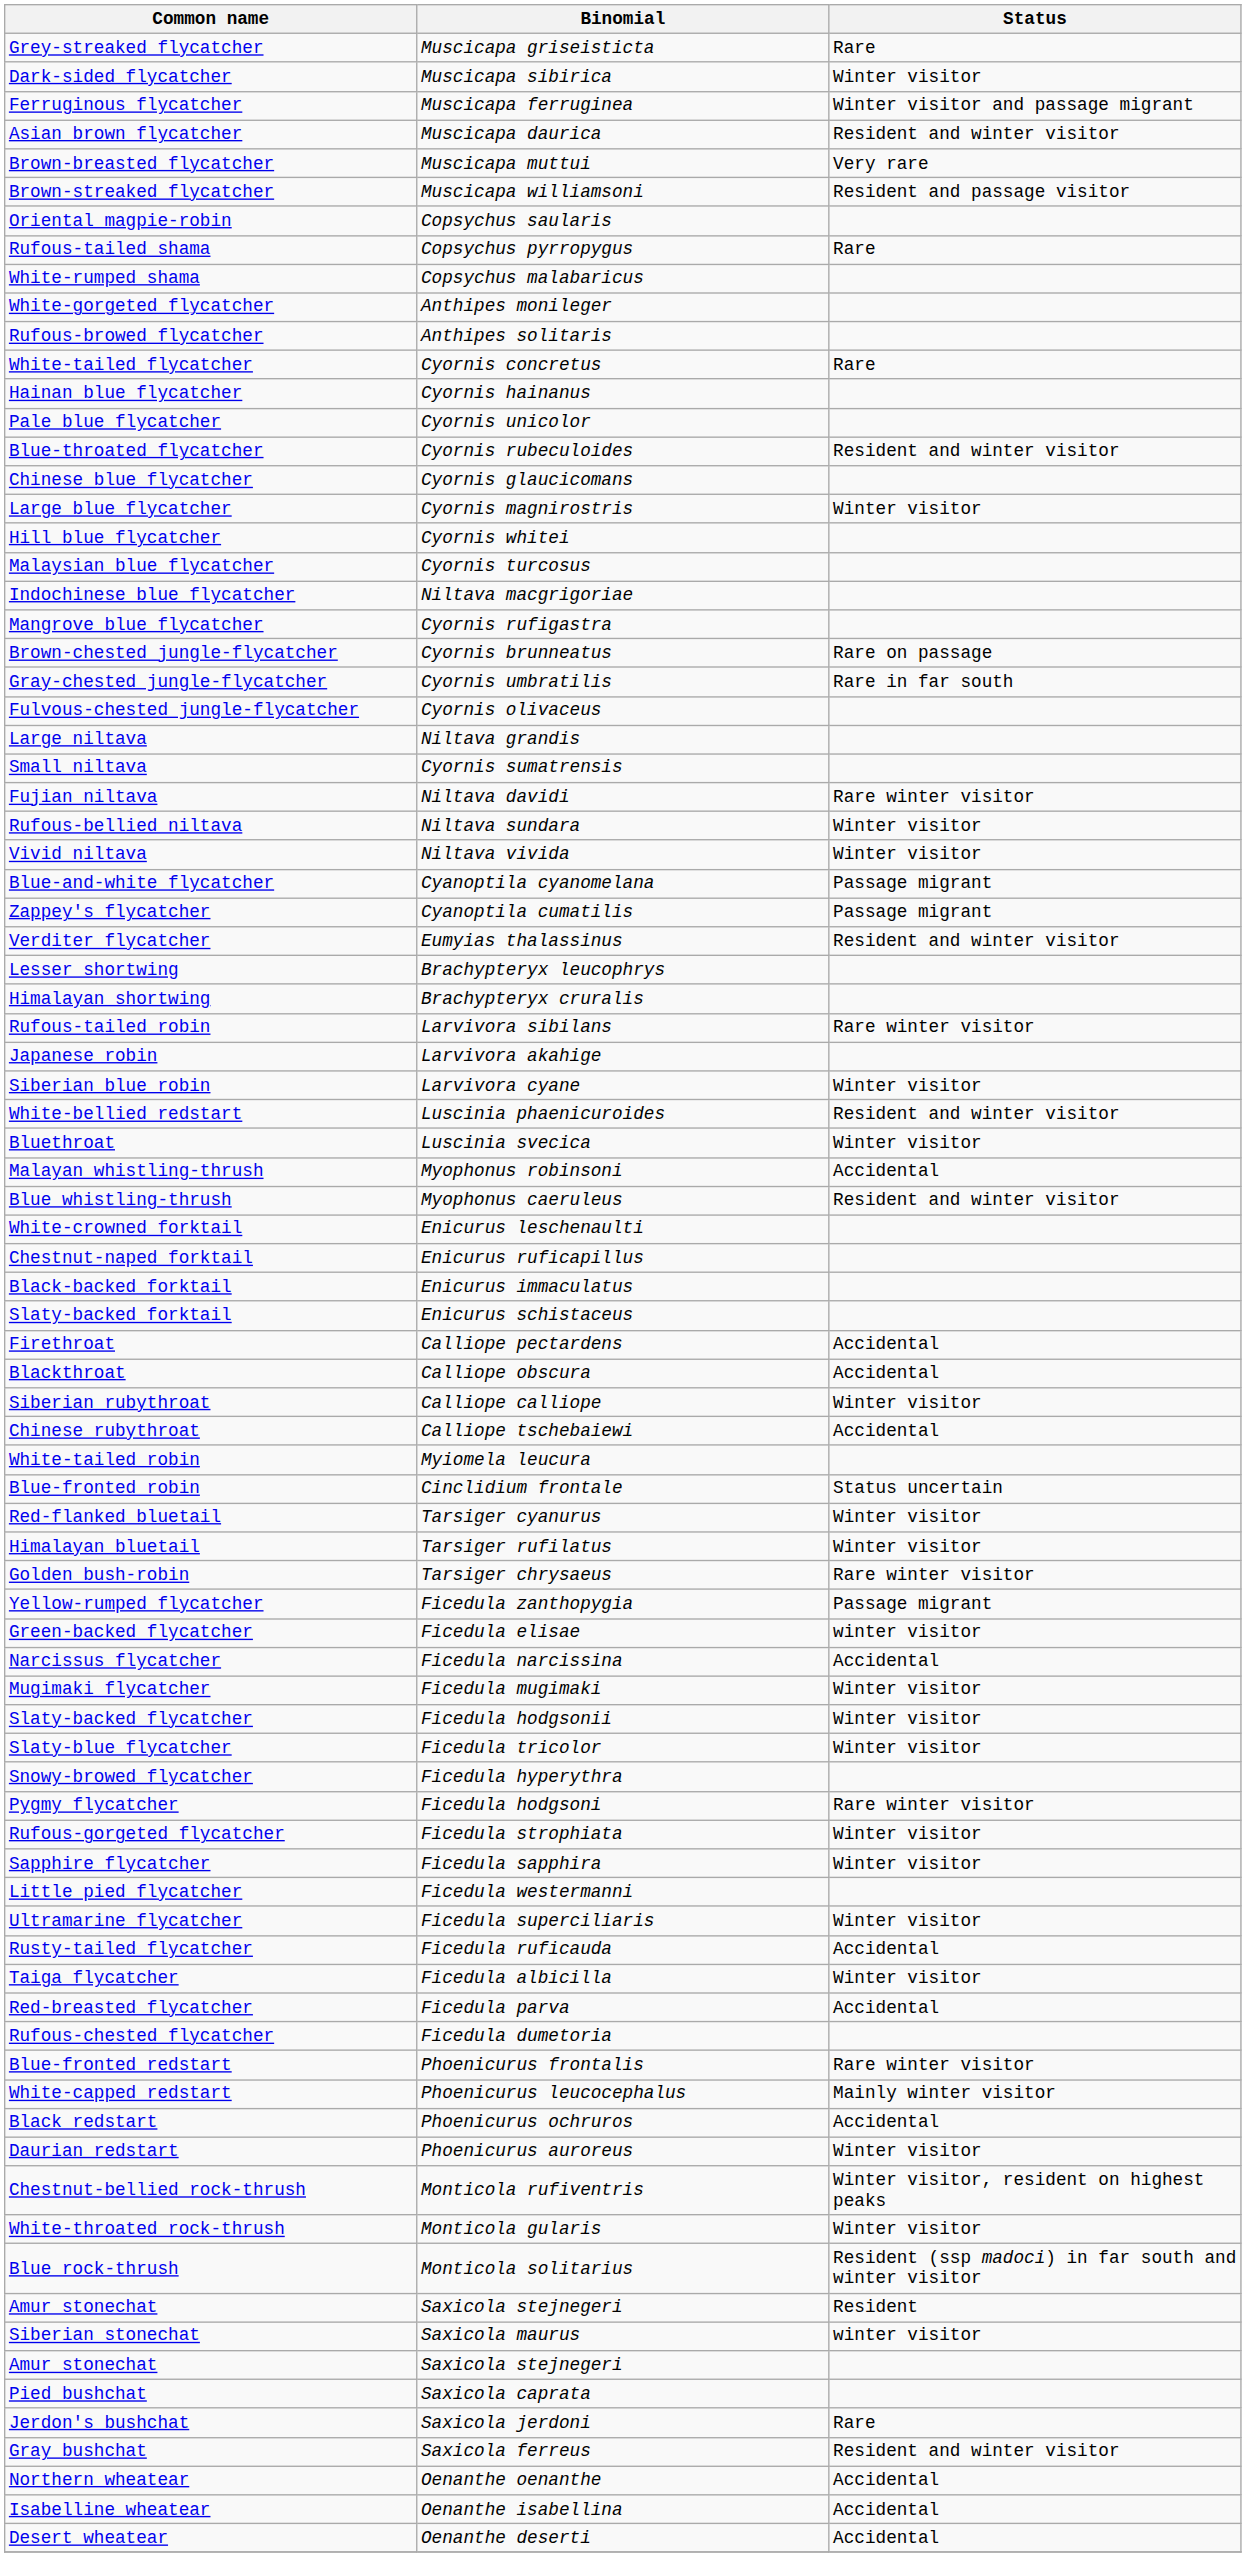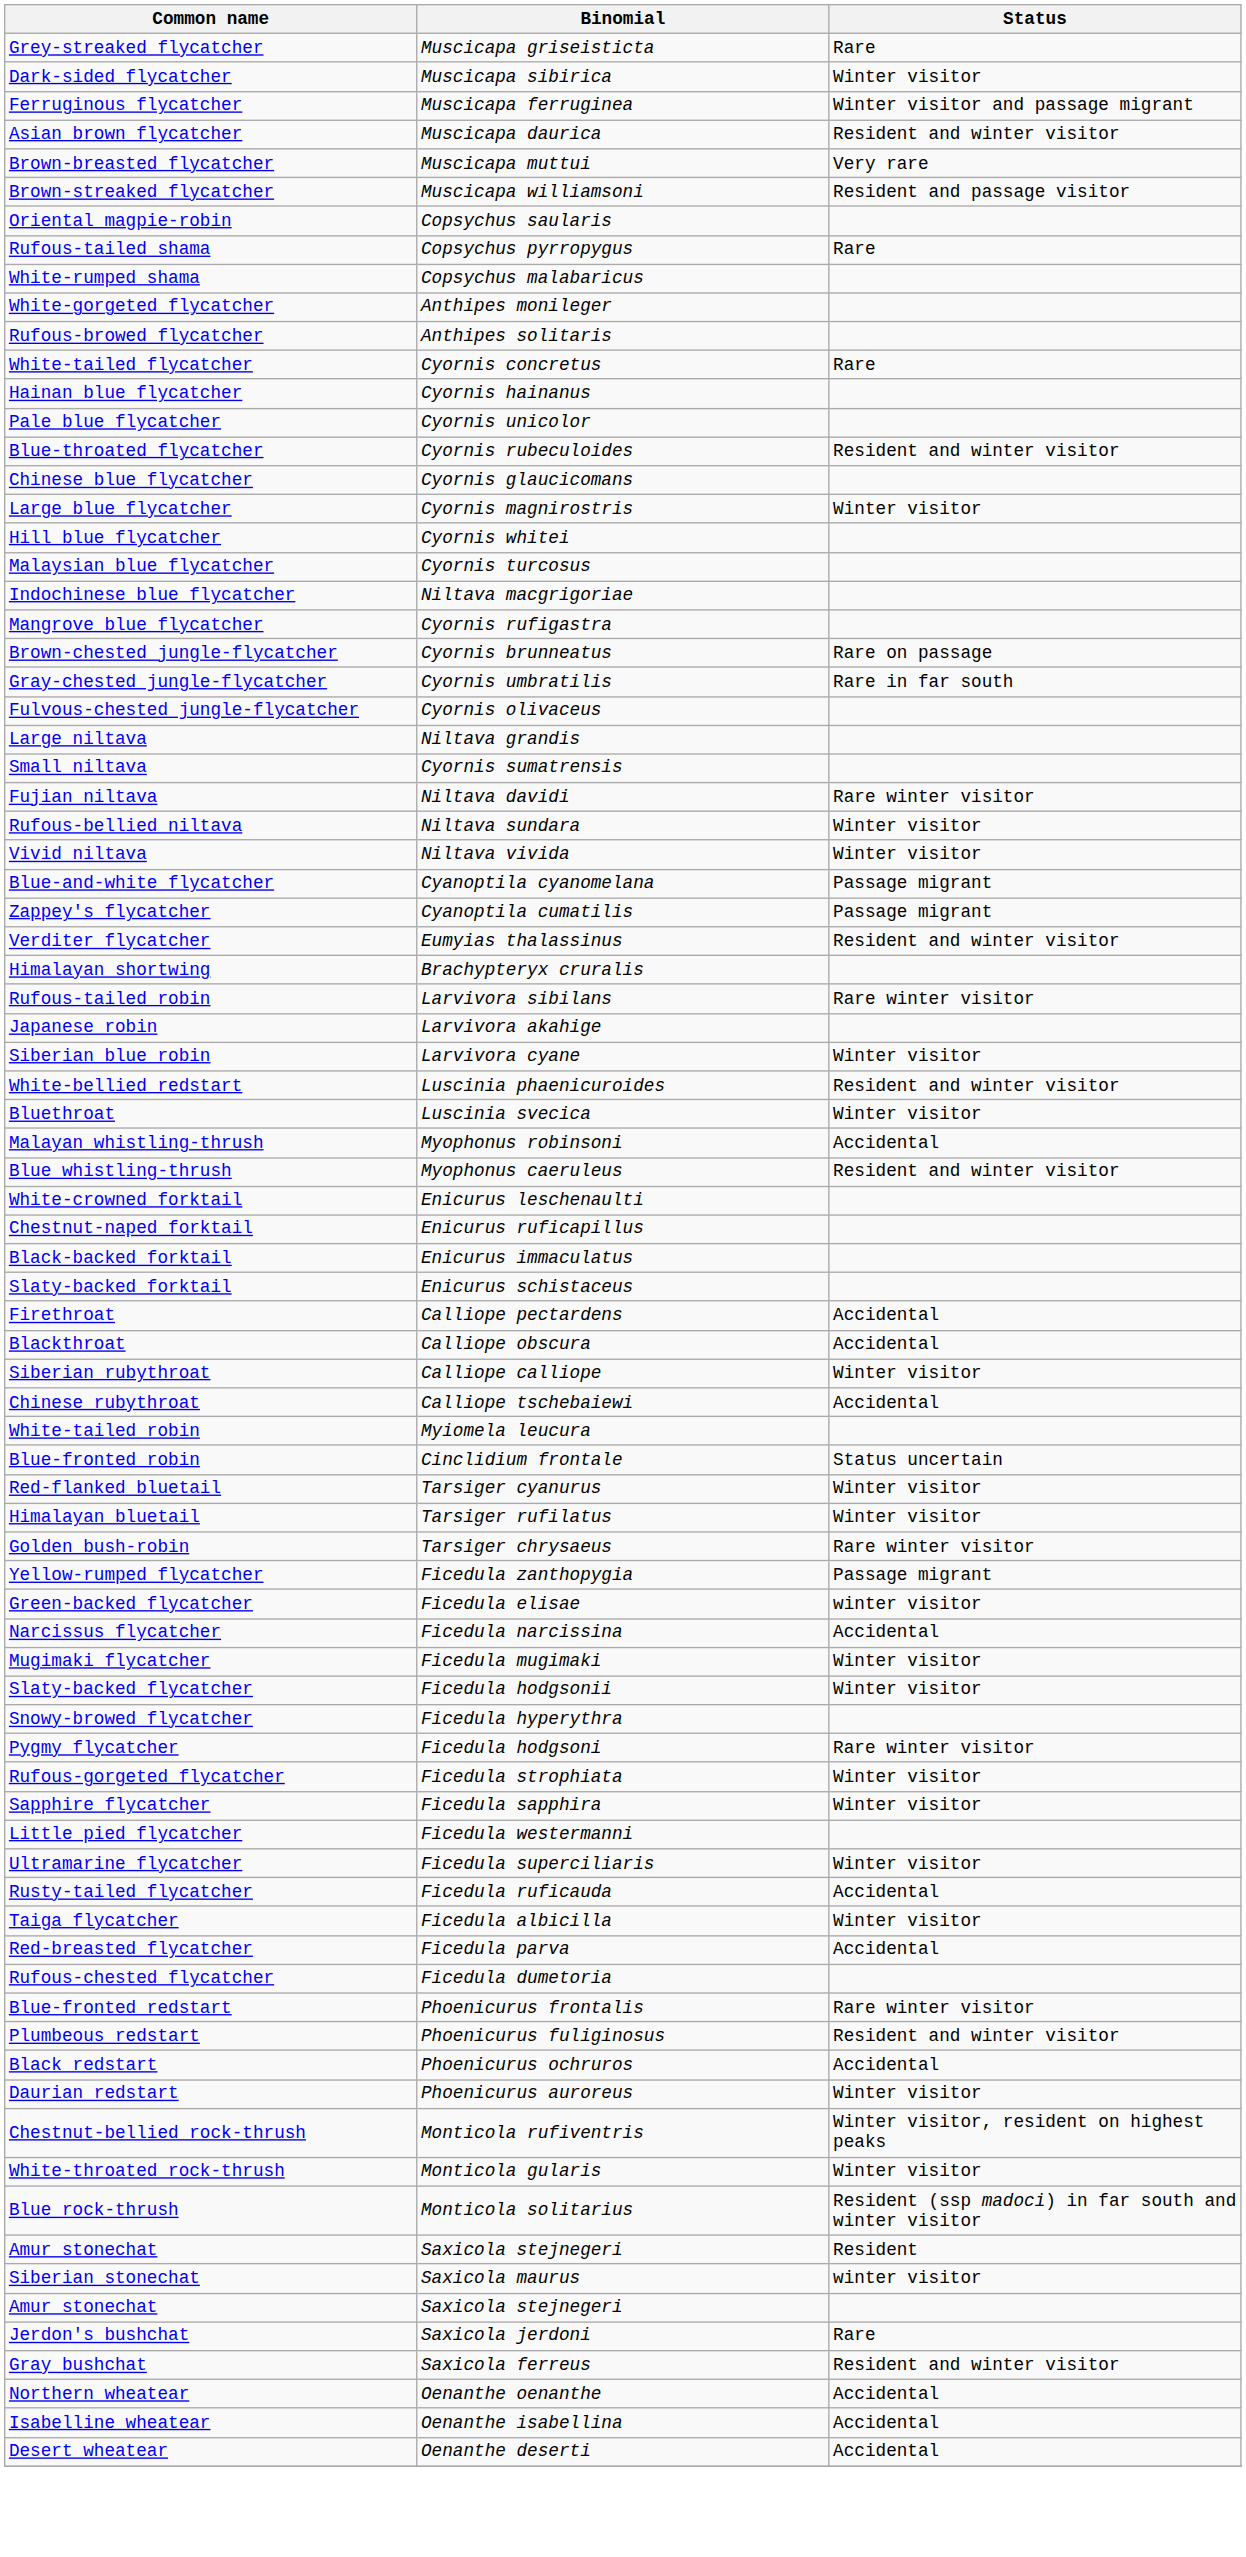 <table width=72% class="wikitable">
 <tr>
 <th width=24%>Common name</th>
 <th width=24%>Binomial</th>
 <th width=24%>Status</th>
 </tr>
 <tr>
 <td><a href='#'>Grey-streaked flycatcher</a></td>
 <td><em>Muscicapa griseisticta</em></td>
 <td>Rare</td>
 </tr>
 <tr>
 <td><a href='#'>Dark-sided flycatcher</a></td>
 <td><em>Muscicapa sibirica</em></td>
 <td>Winter visitor</td>
 </tr>
 <tr>
 <td><a href='#'>Ferruginous flycatcher</a></td>
 <td><em>Muscicapa ferruginea</em></td>
 <td>Winter visitor and passage migrant</td>
 </tr>
 <tr>
 <td><a href='#'>Asian brown flycatcher</a></td>
 <td><em>Muscicapa daurica</em></td>
 <td>Resident and winter visitor</td>
 </tr>
 <tr>
 <td><a href='#'>Brown-breasted flycatcher</a></td>
 <td><em>Muscicapa muttui</em></td>
 <td>Very rare</td>
 </tr>
 <tr>
 <td><a href='#'>Brown-streaked flycatcher</a></td>
 <td><em>Muscicapa williamsoni</em></td>
 <td>Resident and passage visitor</td>
 </tr>
 <tr>
 <td><a href='#'>Oriental magpie-robin</a></td>
 <td><em>Copsychus saularis</em></td>
 <td></td>
 </tr>
 <tr>
 <td><a href='#'>Rufous-tailed shama</a></td>
 <td><em>Copsychus pyrropygus</em></td>
 <td>Rare</td>
 </tr>
 <tr>
 <td><a href='#'>White-rumped shama</a></td>
 <td><em>Copsychus malabaricus</em></td>
 <td></td>
 </tr>
 <tr>
 <td><a href='#'>White-gorgeted flycatcher</a></td>
 <td><em>Anthipes monileger</em></td>
 <td></td>
 </tr>
 <tr>
 <td><a href='#'>Rufous-browed flycatcher</a></td>
 <td><em>Anthipes solitaris</em></td>
 <td></td>
 </tr>
 <tr>
 <td><a href='#'>White-tailed flycatcher</a></td>
 <td><em>Cyornis concretus</em></td>
 <td>Rare</td>
 </tr>
 <tr>
 <td><a href='#'>Hainan blue flycatcher</a></td>
 <td><em>Cyornis hainanus</em></td>
 <td></td>
 </tr>
 <tr>
 <td><a href='#'>Pale blue flycatcher</a></td>
 <td><em>Cyornis unicolor</em></td>
 <td></td>
 </tr>
 <tr>
 <td><a href='#'>Blue-throated flycatcher</a></td>
 <td><em>Cyornis rubeculoides</em></td>
 <td>Resident and winter visitor</td>
 </tr>
 <tr>
 <td><a href='#'>Chinese blue flycatcher</a></td>
 <td><em>Cyornis glaucicomans</em></td>
 <td></td>
 </tr>
 <tr>
 <td><a href='#'>Large blue flycatcher</a></td>
 <td><em>Cyornis magnirostris</em></td>
 <td>Winter visitor</td>
 </tr>
 <tr>
 <td><a href='#'>Hill blue flycatcher</a></td>
 <td><em>Cyornis whitei</em></td>
 <td></td>
 </tr>
 <tr>
 <td><a href='#'>Malaysian blue flycatcher</a></td>
 <td><em>Cyornis turcosus</em></td>
 <td></td>
 </tr>
 <tr>
 <td><a href='#'>Indochinese blue flycatcher</a></td>
 <td><em>Niltava macgrigoriae</em></td>
 <td></td>
 </tr>
 <tr>
 <td><a href='#'>Mangrove blue flycatcher</a></td>
 <td><em>Cyornis rufigastra</em></td>
 <td></td>
 </tr>
 <tr>
 <td><a href='#'>Brown-chested jungle-flycatcher</a></td>
 <td><em>Cyornis brunneatus</em></td>
 <td>Rare on passage</td>
 </tr>
 <tr>
 <td><a href='#'>Gray-chested jungle-flycatcher</a></td>
 <td><em>Cyornis umbratilis</em></td>
 <td>Rare in far south</td>
 </tr>
 <tr>
 <td><a href='#'>Fulvous-chested jungle-flycatcher</a></td>
 <td><em>Cyornis olivaceus</em></td>
 <td></td>
 </tr>
 <tr>
 <td><a href='#'>Large niltava</a></td>
 <td><em>Niltava grandis</em></td>
 <td></td>
 </tr>
 <tr>
 <td><a href='#'>Small niltava</a></td>
 <td><em>Cyornis sumatrensis</em></td>
 <td></td>
 </tr>
 <tr>
 <td><a href='#'>Fujian niltava</a></td>
 <td><em>Niltava davidi</em></td>
 <td>Rare winter visitor</td>
 </tr>
 <tr>
 <td><a href='#'>Rufous-bellied niltava</a></td>
 <td><em>Niltava sundara</em></td>
 <td>Winter visitor</td>
 </tr>
 <tr>
 <td><a href='#'>Vivid niltava</a></td>
 <td><em>Niltava vivida</em></td>
 <td>Winter visitor</td>
 </tr>
 <tr>
 <td><a href='#'>Blue-and-white flycatcher</a></td>
 <td><em>Cyanoptila cyanomelana</em></td>
 <td>Passage migrant</td>
 </tr>
 <tr>
 <td><a href='#'>Zappey's flycatcher</a></td>
 <td><em>Cyanoptila cumatilis</em></td>
 <td>Passage migrant</td>
 </tr>
 <tr>
 <td><a href='#'>Verditer flycatcher</a></td>
 <td><em>Eumyias thalassinus</em></td>
 <td>Resident and winter visitor</td>
 </tr>
 <tr>
-<td><a href='#'>Lesser shortwing</a></td>
-<td><em>Brachypteryx leucophrys</em></td>
-<td></td>
-</tr>
-<tr>
 <td><a href='#'>Himalayan shortwing</a></td>
 <td><em>Brachypteryx cruralis</em></td>
 <td></td>
 </tr>
 <tr>
 <td><a href='#'>Rufous-tailed robin</a></td>
 <td><em>Larvivora sibilans</em></td>
 <td>Rare winter visitor</td>
 </tr>
 <tr>
 <td><a href='#'>Japanese robin</a></td>
 <td><em>Larvivora akahige</em></td>
 <td></td>
 </tr>
 <tr>
 <td><a href='#'>Siberian blue robin</a></td>
 <td><em>Larvivora cyane</em></td>
 <td>Winter visitor</td>
 </tr>
 <tr>
 <td><a href='#'>White-bellied redstart</a></td>
 <td><em>Luscinia phaenicuroides</em></td>
 <td>Resident and winter visitor</td>
 </tr>
 <tr>
 <td><a href='#'>Bluethroat</a></td>
 <td><em>Luscinia svecica</em></td>
 <td>Winter visitor</td>
 </tr>
 <tr>
 <td><a href='#'>Malayan whistling-thrush</a></td>
 <td><em>Myophonus robinsoni</em></td>
 <td>Accidental</td>
 </tr>
 <tr>
 <td><a href='#'>Blue whistling-thrush</a></td>
 <td><em>Myophonus caeruleus</em></td>
 <td>Resident and winter visitor</td>
 </tr>
 <tr>
 <td><a href='#'>White-crowned forktail</a></td>
 <td><em>Enicurus leschenaulti</em></td>
 <td></td>
 </tr>
 <tr>
 <td><a href='#'>Chestnut-naped forktail</a></td>
 <td><em>Enicurus ruficapillus</em></td>
 <td></td>
 </tr>
 <tr>
 <td><a href='#'>Black-backed forktail</a></td>
 <td><em>Enicurus immaculatus</em></td>
 <td></td>
 </tr>
 <tr>
 <td><a href='#'>Slaty-backed forktail</a></td>
 <td><em>Enicurus schistaceus</em></td>
 <td></td>
 </tr>
 <tr>
 <td><a href='#'>Firethroat</a></td>
 <td><em>Calliope pectardens</em></td>
 <td>Accidental</td>
 </tr>
 <tr>
 <td><a href='#'>Blackthroat</a></td>
 <td><em>Calliope obscura</em></td>
 <td>Accidental</td>
 </tr>
 <tr>
 <td><a href='#'>Siberian rubythroat</a></td>
 <td><em>Calliope calliope</em></td>
 <td>Winter visitor</td>
 </tr>
 <tr>
 <td><a href='#'>Chinese rubythroat</a></td>
 <td><em>Calliope tschebaiewi</em></td>
 <td>Accidental</td>
 </tr>
 <tr>
 <td><a href='#'>White-tailed robin</a></td>
 <td><em>Myiomela leucura</em></td>
 <td></td>
 </tr>
 <tr>
 <td><a href='#'>Blue-fronted robin</a></td>
 <td><em>Cinclidium frontale</em></td>
 <td>Status uncertain</td>
 </tr>
 <tr>
 <td><a href='#'>Red-flanked bluetail</a></td>
 <td><em>Tarsiger cyanurus</em></td>
 <td>Winter visitor</td>
 </tr>
 <tr>
 <td><a href='#'>Himalayan bluetail</a></td>
 <td><em>Tarsiger rufilatus</em></td>
 <td>Winter visitor</td>
 </tr>
 <tr>
 <td><a href='#'>Golden bush-robin</a></td>
 <td><em>Tarsiger chrysaeus</em></td>
 <td>Rare winter visitor</td>
 </tr>
 <tr>
 <td><a href='#'>Yellow-rumped flycatcher</a></td>
 <td><em>Ficedula zanthopygia</em></td>
 <td>Passage migrant</td>
 </tr>
 <tr>
 <td><a href='#'>Green-backed flycatcher</a></td>
 <td><em>Ficedula elisae</em></td>
 <td>winter visitor</td>
 </tr>
 <tr>
 <td><a href='#'>Narcissus flycatcher</a></td>
 <td><em>Ficedula narcissina</em></td>
 <td>Accidental</td>
 </tr>
 <tr>
 <td><a href='#'>Mugimaki flycatcher</a></td>
 <td><em>Ficedula mugimaki</em></td>
 <td>Winter visitor</td>
 </tr>
 <tr>
 <td><a href='#'>Slaty-backed flycatcher</a></td>
 <td><em>Ficedula hodgsonii</em></td>
 <td>Winter visitor</td>
 </tr>
 <tr>
-<td><a href='#'>Slaty-blue flycatcher</a></td>
-<td><em>Ficedula tricolor</em></td>
-<td>Winter visitor</td>
-</tr>
-<tr>
 <td><a href='#'>Snowy-browed flycatcher</a></td>
 <td><em>Ficedula hyperythra</em></td>
 <td></td>
 </tr>
 <tr>
 <td><a href='#'>Pygmy flycatcher</a></td>
 <td><em>Ficedula hodgsoni</em></td>
 <td>Rare winter visitor</td>
 </tr>
 <tr>
 <td><a href='#'>Rufous-gorgeted flycatcher</a></td>
 <td><em>Ficedula strophiata</em></td>
 <td>Winter visitor</td>
 </tr>
 <tr>
 <td><a href='#'>Sapphire flycatcher</a></td>
 <td><em>Ficedula sapphira</em></td>
 <td>Winter visitor</td>
 </tr>
 <tr>
 <td><a href='#'>Little pied flycatcher</a></td>
 <td><em>Ficedula westermanni</em></td>
 <td></td>
 </tr>
 <tr>
 <td><a href='#'>Ultramarine flycatcher</a></td>
 <td><em>Ficedula superciliaris</em></td>
 <td>Winter visitor</td>
 </tr>
 <tr>
 <td><a href='#'>Rusty-tailed flycatcher</a></td>
 <td><em>Ficedula ruficauda</em></td>
 <td>Accidental</td>
 </tr>
 <tr>
 <td><a href='#'>Taiga flycatcher</a></td>
 <td><em>Ficedula albicilla</em></td>
 <td>Winter visitor</td>
 </tr>
 <tr>
 <td><a href='#'>Red-breasted flycatcher</a></td>
 <td><em>Ficedula parva</em></td>
 <td>Accidental</td>
 </tr>
 <tr>
 <td><a href='#'>Rufous-chested flycatcher</a></td>
 <td><em>Ficedula dumetoria</em></td>
 <td></td>
 </tr>
 <tr>
 <td><a href='#'>Blue-fronted redstart</a></td>
 <td><em>Phoenicurus frontalis</em></td>
 <td>Rare winter visitor</td>
 </tr>
 <tr>
-<td><a href='#'>White-capped redstart</a></td>
-<td><em>Phoenicurus leucocephalus</em></td>
-<td>Mainly winter visitor</td>
+<td><a href='#'>Plumbeous redstart</a></td>
+<td><em>Phoenicurus fuliginosus</em></td>
+<td>Resident and winter visitor</td>
 </tr>
 <tr>
 <td><a href='#'>Black redstart</a></td>
 <td><em>Phoenicurus ochruros</em></td>
 <td>Accidental</td>
 </tr>
 <tr>
 <td><a href='#'>Daurian redstart</a></td>
 <td><em>Phoenicurus auroreus</em></td>
 <td>Winter visitor</td>
 </tr>
 <tr>
 <td><a href='#'>Chestnut-bellied rock-thrush</a></td>
 <td><em>Monticola rufiventris</em></td>
 <td>Winter visitor, resident on highest peaks</td>
 </tr>
 <tr>
 <td><a href='#'>White-throated rock-thrush</a></td>
 <td><em>Monticola gularis</em></td>
 <td>Winter visitor</td>
 </tr>
 <tr>
 <td><a href='#'>Blue rock-thrush</a></td>
 <td><em>Monticola solitarius</em></td>
 <td>Resident (ssp <em>madoci</em>) in far south and winter visitor</td>
 </tr>
 <tr>
 <td><a href='#'>Amur stonechat</a></td>
 <td><em>Saxicola stejnegeri</em></td>
 <td>Resident</td>
 </tr>
 <tr>
 <td><a href='#'>Siberian stonechat</a></td>
 <td><em>Saxicola maurus</em></td>
 <td>winter visitor</td>
 </tr>
 <tr>
 <td><a href='#'>Amur stonechat</a></td>
 <td><em>Saxicola stejnegeri</em></td>
 <td></td>
 </tr>
 <tr>
-<td><a href='#'>Pied bushchat</a></td>
-<td><em>Saxicola caprata</em></td>
-<td></td>
-</tr>
-<tr>
 <td><a href='#'>Jerdon's bushchat</a></td>
 <td><em>Saxicola jerdoni</em></td>
 <td>Rare</td>
 </tr>
 <tr>
 <td><a href='#'>Gray bushchat</a></td>
 <td><em>Saxicola ferreus</em></td>
 <td>Resident and winter visitor</td>
 </tr>
 <tr>
 <td><a href='#'>Northern wheatear</a></td>
 <td><em>Oenanthe oenanthe</em></td>
 <td>Accidental</td>
 </tr>
 <tr>
 <td><a href='#'>Isabelline wheatear</a></td>
 <td><em>Oenanthe isabellina</em></td>
 <td>Accidental</td>
 </tr>
 <tr>
 <td><a href='#'>Desert wheatear</a></td>
 <td><em>Oenanthe deserti</em></td>
 <td>Accidental</td>
 </tr>
 <tr>
 </tr>
 </table>
